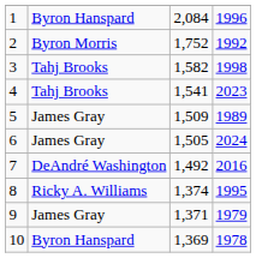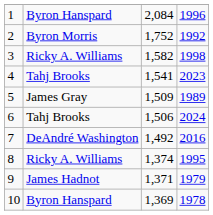 <table class="wikitable">
 <tr>
 </tr>
 <tr>
 <td>1</td>
 <td><a href='#'>Byron Hanspard</a></td>
 <td>2,084</td>
 <td><a href='#'>1996</a></td>
 </tr>
 <tr>
 <td>2</td>
 <td><a href='#'>Byron Morris</a></td>
 <td>1,752</td>
 <td><a href='#'>1992</a></td>
 </tr>
 <tr>
 <td>3</td>
-<td><a href='#'>Tahj Brooks</a></td>
+<td><a href='#'>Ricky A. Williams</a></td>
 <td>1,582</td>
 <td><a href='#'>1998</a></td>
 </tr>
 <tr>
 <td>4</td>
 <td><a href='#'>Tahj Brooks</a></td>
 <td>1,541</td>
 <td><a href='#'>2023</a></td>
 </tr>
 <tr>
 <td>5</td>
 <td>James Gray</td>
 <td>1,509</td>
 <td><a href='#'>1989</a></td>
 </tr>
 <tr>
 <td>6</td>
-<td>James Gray</td>
-<td>1,505</td>
+<td>Tahj Brooks</td>
+<td>1,506</td>
 <td><a href='#'>2024</a></td>
 </tr>
 <tr>
 <td>7</td>
 <td><a href='#'>DeAndré Washington</a></td>
 <td>1,492</td>
 <td><a href='#'>2016</a></td>
 </tr>
 <tr>
 <td>8</td>
 <td><a href='#'>Ricky A. Williams</a></td>
 <td>1,374</td>
 <td><a href='#'>1995</a></td>
 </tr>
 <tr>
 <td>9</td>
-<td>James Gray</td>
+<td><a href='#'>James Hadnot</a></td>
 <td>1,371</td>
 <td><a href='#'>1979</a></td>
 </tr>
 <tr>
 <td>10</td>
 <td><a href='#'>Byron Hanspard</a></td>
 <td>1,369</td>
 <td><a href='#'>1978</a></td>
 </tr>
 </table>
